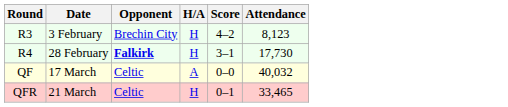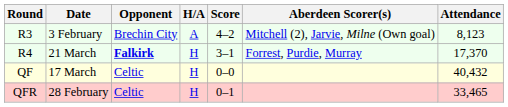 <table class="wikitable" style="text-align:center">
 <tr>
 <th>Round</th>
 <th>Date</th>
 <th>Opponent</th>
 <th>H/A</th>
 <th>Score</th>
+<th>Aberdeen Scorer(s)</th>
 <th>Attendance</th>
 </tr>
 <tr bgcolor=#EEFFEE>
 <td>R3</td>
 <td align=left>3 February</td>
 <td align=left><a href='#'>Brechin City</a></td>
-<td><a href='#'>H</a></td>
+<td><a href='#'>A</a></td>
 <td>4–2</td>
+<td align=left><a href='#'>Mitchell</a> (2), <a href='#'>Jarvie</a>, <em>Milne</em> (Own goal)</td>
 <td>8,123</td>
 </tr>
 <tr bgcolor=#EEFFEE>
 <td>R4</td>
-<td align=left>28 February</td>
+<td align=left>21 March</td>
 <td align=left><strong><a href='#'>Falkirk</a></strong></td>
 <td><a href='#'>H</a></td>
 <td>3–1</td>
-<td>17,730</td>
+<td align=left><a href='#'>Forrest</a>, <a href='#'>Purdie</a>, <a href='#'>Murray</a></td>
+<td>17,370</td>
 </tr>
 <tr bgcolor=#FFFFDD>
 <td>QF</td>
 <td align=left>17 March</td>
 <td align=left><a href='#'>Celtic</a></td>
-<td><a href='#'>A</a></td>
+<td><a href='#'>H</a></td>
 <td>0–0</td>
-<td>40,032</td>
+<td align=left></td>
+<td>40,432</td>
 </tr>
 <tr bgcolor=#FFCCCC>
 <td>QFR</td>
-<td align=left>21 March</td>
+<td align=left>28 February</td>
 <td align=left><a href='#'>Celtic</a></td>
 <td><a href='#'>H</a></td>
 <td>0–1</td>
+<td align=left></td>
 <td>33,465</td>
 </tr>
 </table>
